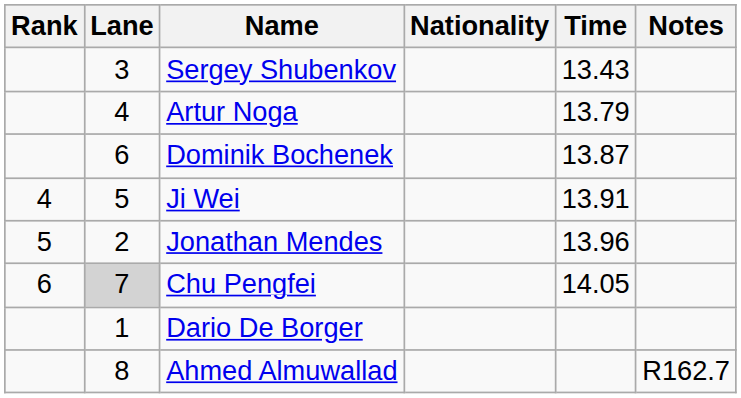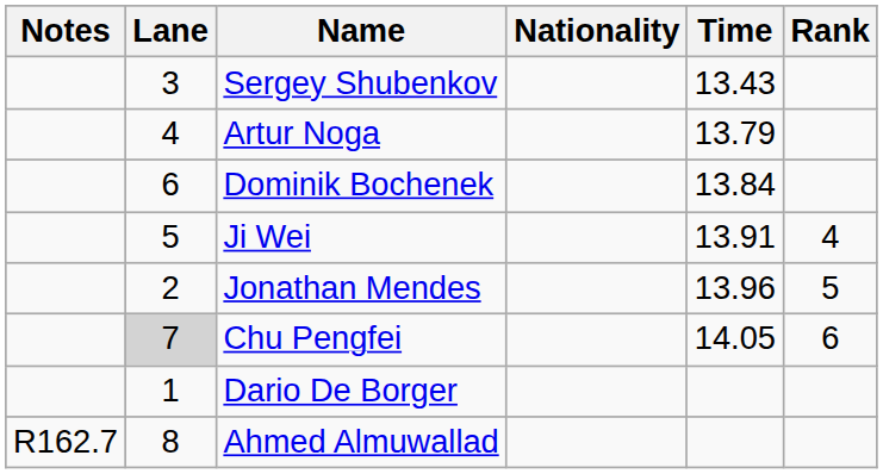 <table class="wikitable sortable" style="text-align:center">
 <tr>
-<th>Rank</th>
+<th>Notes</th>
 <th>Lane</th>
 <th>Name</th>
 <th>Nationality</th>
 <th>Time</th>
-<th>Notes</th>
+<th>Rank</th>
 </tr>
 <tr>
 <td></td>
 <td>3</td>
 <td align=left><a href='#'>Sergey Shubenkov</a></td>
 <td align=left></td>
 <td>13.43</td>
 <td></td>
 </tr>
 <tr>
 <td></td>
 <td>4</td>
 <td align=left><a href='#'>Artur Noga</a></td>
 <td align=left></td>
 <td>13.79</td>
 <td></td>
 </tr>
 <tr>
 <td></td>
 <td>6</td>
 <td align=left><a href='#'>Dominik Bochenek</a></td>
 <td align=left></td>
-<td>13.87</td>
+<td>13.84</td>
 <td></td>
 </tr>
 <tr>
-<td>4</td>
+<td></td>
 <td>5</td>
 <td align=left><a href='#'>Ji Wei</a></td>
 <td align=left></td>
 <td>13.91</td>
-<td></td>
+<td>4</td>
 </tr>
 <tr>
-<td>5</td>
+<td></td>
 <td>2</td>
 <td align=left><a href='#'>Jonathan Mendes</a></td>
 <td align=left></td>
 <td>13.96</td>
-<td></td>
+<td>5</td>
 </tr>
 <tr>
-<td>6</td>
+<td></td>
 <td style="background: lightgrey;">7</td>
 <td align=left><a href='#'>Chu Pengfei</a></td>
 <td align=left></td>
 <td>14.05</td>
-<td></td>
+<td>6</td>
 </tr>
 <tr>
 <td></td>
 <td>1</td>
 <td align=left><a href='#'>Dario De Borger</a></td>
 <td align=left></td>
 <td></td>
 <td></td>
 </tr>
 <tr>
-<td></td>
+<td>R162.7</td>
 <td>8</td>
 <td align=left><a href='#'>Ahmed Almuwallad</a></td>
 <td align=left></td>
 <td></td>
-<td>R162.7</td>
+<td></td>
 </tr>
 </table>
